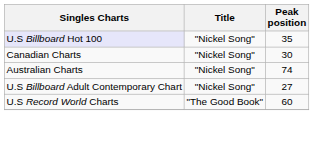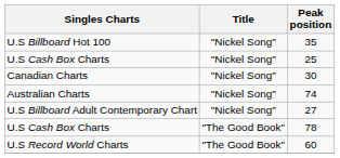 <table class="wikitable sortable">
 <tr>
 <th align="left">Singles Charts</th>
 <th align="left">Title</th>
 <th align="left">Peak<br>position</th>
 </tr>
 <tr>
-<td align="left" style="background: lavender;">U.S <em>Billboard</em> Hot 100</td>
+<td align="left">U.S <em>Billboard</em> Hot 100</td>
 <td align="center">"Nickel Song"</td>
 <td align="center">35</td>
+</tr>
+<tr>
+<td align="left">U.S <em>Cash Box</em> Charts</td>
+<td align="center">"Nickel Song"</td>
+<td align="center">25</td>
 </tr>
 <tr>
 <td align="left">Canadian Charts</td>
 <td align="center">"Nickel Song"</td>
 <td align="center">30</td>
 </tr>
 <tr>
 <td align="left">Australian Charts</td>
 <td align="center">"Nickel Song"</td>
 <td align="center">74</td>
 </tr>
 <tr>
 <td align="left">U.S <em>Billboard</em> Adult Contemporary Chart</td>
 <td align="center">"Nickel Song"</td>
 <td align="center">27</td>
 </tr>
 <tr>
+<td align="left">U.S <em>Cash Box</em> Charts</td>
+<td align="center">"The Good Book"</td>
+<td align="center">78</td>
+</tr>
+<tr>
 <td align="left">U.S <em>Record World</em> Charts </td>
 <td align="center">"The Good Book"</td>
 <td align="center">60</td>
 </tr>
 <tr>
 </tr>
 </table>
